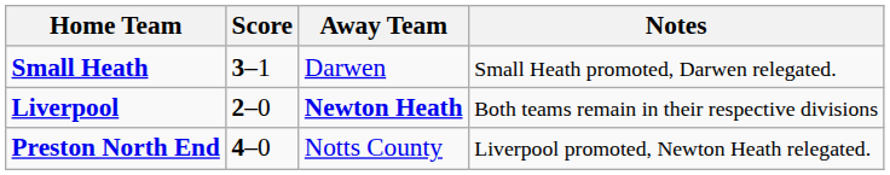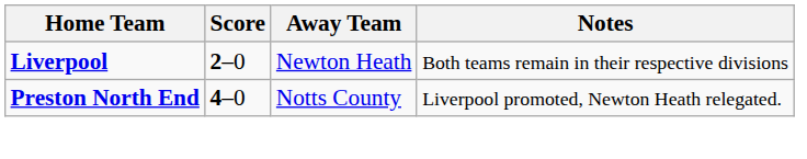 <table class="wikitable">
 <tr>
 <th>Home Team</th>
 <th>Score</th>
 <th>Away Team</th>
 <th>Notes</th>
 </tr>
 <tr>
-<td><strong><a href='#'>Small Heath</a></strong></td>
-<td><strong>3</strong>–1</td>
-<td><a href='#'>Darwen</a></td>
-<td><small>Small Heath promoted, Darwen relegated.</small></td>
-</tr>
-<tr>
 <td><strong><a href='#'>Liverpool</a></strong></td>
 <td><strong>2</strong>–0</td>
-<td><strong><a href='#'>Newton Heath</a></strong></td>
+<td><a href='#'>Newton Heath</a></td>
 <td><small>Both teams remain in their respective divisions</small></td>
 </tr>
 <tr>
 <td><strong><a href='#'>Preston North End</a></strong></td>
 <td><strong>4</strong>–0</td>
 <td><a href='#'>Notts County</a></td>
 <td><small>Liverpool promoted, Newton Heath relegated.</small></td>
 </tr>
 </table>
